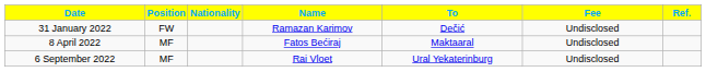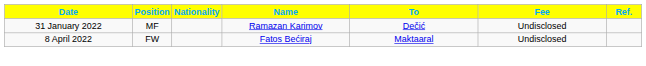 <table class="wikitable"  style="text-align:center; font-size:90%; ">
 <tr>
 <th style="background:#ffff00; color:#00AAFF; width:200px;">Date</th>
 <th style="background:#ffff00; color:#00AAFF; width:50px;">Position</th>
 <th style="background:#ffff00; color:#00AAFF; width:50px;">Nationality</th>
 <th style="background:#ffff00; color:#00AAFF; width:200px;">Name</th>
 <th style="background:#ffff00; color:#00AAFF; width:200px;">To</th>
 <th style="background:#ffff00; color:#00AAFF; width:200px;">Fee</th>
 <th style="background:#ffff00; color:#00AAFF; width:50px;">Ref.</th>
 </tr>
 <tr>
 <td>31 January 2022</td>
-<td>FW</td>
+<td>MF</td>
 <td></td>
 <td><a href='#'>Ramazan Karimov</a></td>
 <td><a href='#'>Dečić</a></td>
 <td>Undisclosed</td>
 <td></td>
 </tr>
 <tr>
 <td>8 April 2022</td>
-<td>MF</td>
+<td>FW</td>
 <td></td>
 <td><a href='#'>Fatos Bećiraj</a></td>
 <td><a href='#'>Maktaaral</a></td>
 <td>Undisclosed</td>
 <td></td>
 </tr>
-<tr>
-<td>6 September 2022</td>
-<td>MF</td>
-<td></td>
-<td><a href='#'>Rai Vloet</a></td>
-<td><a href='#'>Ural Yekaterinburg</a></td>
-<td>Undisclosed</td>
-<td></td>
-</tr>
 </table>
